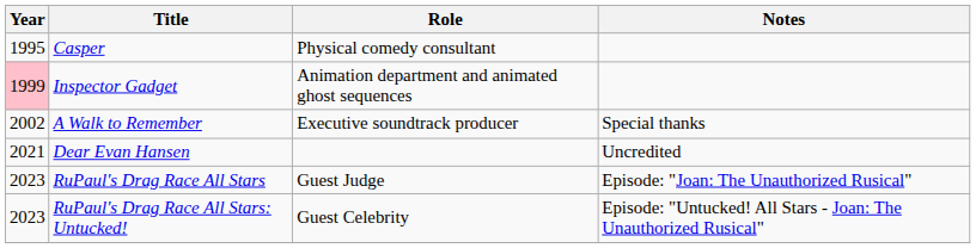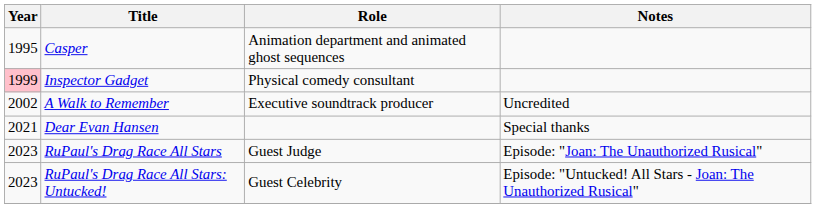 <table class="wikitable">
 <tr>
 <th>Year</th>
 <th>Title</th>
 <th>Role</th>
 <th>Notes</th>
 </tr>
 <tr>
 <td>1995</td>
 <td><em><a href='#'>Casper</a></em></td>
-<td>Physical comedy consultant</td>
+<td>Animation department and animated ghost sequences</td>
 <td></td>
 </tr>
 <tr>
 <td style="background: pink;">1999</td>
 <td><em><a href='#'>Inspector Gadget</a></em></td>
-<td>Animation department and animated ghost sequences</td>
+<td>Physical comedy consultant</td>
 <td></td>
 </tr>
 <tr>
 <td>2002</td>
 <td><em><a href='#'>A Walk to Remember</a></em></td>
 <td>Executive soundtrack producer</td>
-<td>Special thanks</td>
+<td>Uncredited</td>
 </tr>
 <tr>
 <td>2021</td>
 <td><em><a href='#'>Dear Evan Hansen</a></em></td>
 <td></td>
-<td>Uncredited</td>
+<td>Special thanks</td>
 </tr>
 <tr>
 <td>2023</td>
 <td><a href='#'><em>RuPaul's Drag Race All Stars</em></a></td>
 <td>Guest Judge</td>
 <td>Episode: "<a href='#'>Joan: The Unauthorized Rusical</a>"</td>
 </tr>
 <tr>
 <td>2023</td>
 <td><a href='#'><em>RuPaul's Drag Race All Stars: Untucked!</em></a></td>
 <td>Guest Celebrity</td>
 <td>Episode: "Untucked! All Stars - <a href='#'>Joan: The Unauthorized Rusical</a>"</td>
 </tr>
 <tr>
 </tr>
 </table>
